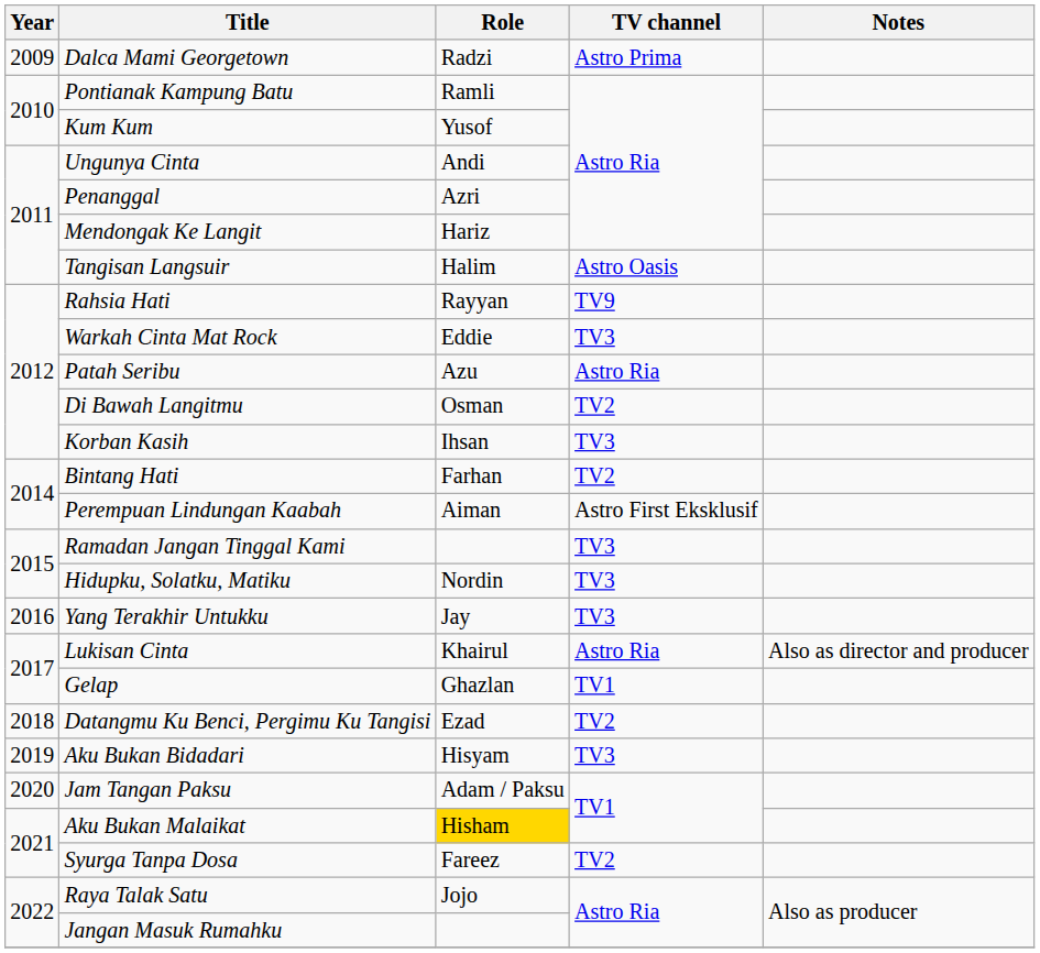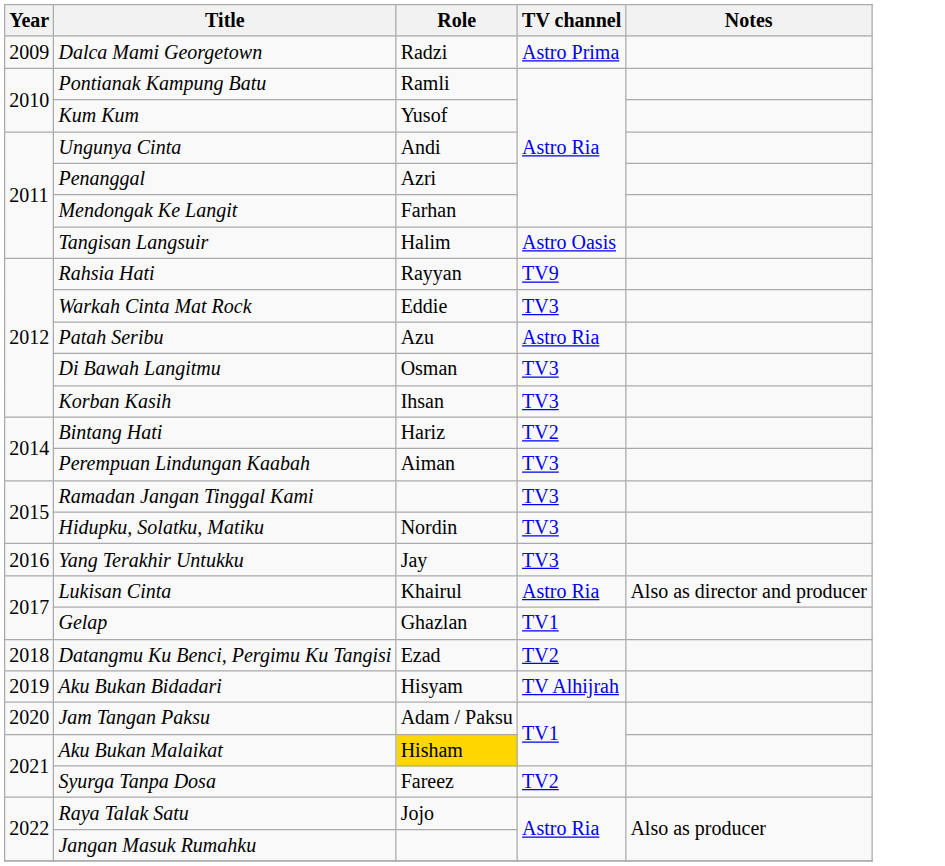 <table class="wikitable">
 <tr>
 <th>Year</th>
 <th>Title</th>
 <th>Role</th>
 <th>TV channel</th>
 <th>Notes</th>
 </tr>
 <tr>
 <td>2009</td>
 <td><em>Dalca Mami Georgetown</em></td>
 <td>Radzi</td>
 <td><a href='#'>Astro Prima</a></td>
 <td></td>
 </tr>
 <tr>
 <td rowspan="2">2010</td>
 <td><em>Pontianak Kampung Batu</em></td>
 <td>Ramli</td>
 <td rowspan="5"><a href='#'>Astro Ria</a></td>
 <td></td>
 </tr>
 <tr>
 <td><em>Kum Kum</em></td>
 <td>Yusof</td>
 <td></td>
 </tr>
 <tr>
 <td rowspan="4">2011</td>
 <td><em>Ungunya Cinta</em></td>
 <td>Andi</td>
 <td></td>
 </tr>
 <tr>
 <td><em>Penanggal</em></td>
 <td>Azri</td>
 <td></td>
 </tr>
 <tr>
 <td><em>Mendongak Ke Langit</em></td>
-<td>Hariz</td>
+<td>Farhan</td>
 <td></td>
 </tr>
 <tr>
 <td><em>Tangisan Langsuir</em></td>
 <td>Halim</td>
 <td><a href='#'>Astro Oasis</a></td>
 <td></td>
 </tr>
 <tr>
 <td rowspan="5">2012</td>
 <td><em>Rahsia Hati</em></td>
 <td>Rayyan</td>
 <td><a href='#'>TV9</a></td>
 <td></td>
 </tr>
 <tr>
 <td><em>Warkah Cinta Mat Rock</em></td>
 <td>Eddie</td>
 <td><a href='#'>TV3</a></td>
 <td></td>
 </tr>
 <tr>
 <td><em>Patah Seribu</em></td>
 <td>Azu</td>
 <td><a href='#'>Astro Ria</a></td>
 <td></td>
 </tr>
 <tr>
 <td><em>Di Bawah Langitmu</em></td>
 <td>Osman</td>
-<td><a href='#'>TV2</a></td>
+<td><a href='#'>TV3</a></td>
 <td></td>
 </tr>
 <tr>
 <td><em>Korban Kasih</em></td>
 <td>Ihsan</td>
 <td><a href='#'>TV3</a></td>
 <td></td>
 </tr>
 <tr>
 <td rowspan="2">2014</td>
 <td><em>Bintang Hati</em></td>
-<td>Farhan</td>
+<td>Hariz</td>
 <td><a href='#'>TV2</a></td>
 <td></td>
 </tr>
 <tr>
 <td><em>Perempuan Lindungan Kaabah</em></td>
 <td>Aiman</td>
-<td>Astro First Eksklusif</td>
+<td><a href='#'>TV3</a></td>
 <td></td>
 </tr>
 <tr>
 <td rowspan="2">2015</td>
 <td><em>Ramadan Jangan Tinggal Kami</em></td>
 <td></td>
 <td><a href='#'>TV3</a></td>
 <td></td>
 </tr>
 <tr>
 <td><em>Hidupku, Solatku, Matiku</em></td>
 <td>Nordin</td>
 <td><a href='#'>TV3</a></td>
 <td></td>
 </tr>
 <tr>
 <td>2016</td>
 <td><em>Yang Terakhir Untukku</em></td>
 <td>Jay</td>
 <td><a href='#'>TV3</a></td>
 <td></td>
 </tr>
 <tr>
 <td rowspan="2">2017</td>
 <td><em>Lukisan Cinta</em></td>
 <td>Khairul</td>
 <td><a href='#'>Astro Ria</a></td>
 <td>Also as director and producer</td>
 </tr>
 <tr>
 <td><em>Gelap</em></td>
 <td>Ghazlan</td>
 <td><a href='#'>TV1</a></td>
 <td></td>
 </tr>
 <tr>
 <td>2018</td>
 <td><em>Datangmu Ku Benci, Pergimu Ku Tangisi</em></td>
 <td>Ezad</td>
 <td><a href='#'>TV2</a></td>
 <td></td>
 </tr>
 <tr>
 <td>2019</td>
 <td><em>Aku Bukan Bidadari</em></td>
 <td>Hisyam</td>
-<td><a href='#'>TV3</a></td>
+<td><a href='#'>TV Alhijrah</a></td>
 <td></td>
 </tr>
 <tr>
 <td>2020</td>
 <td><em>Jam Tangan Paksu</em></td>
 <td>Adam / Paksu</td>
 <td rowspan="2"><a href='#'>TV1</a></td>
 <td></td>
 </tr>
 <tr>
 <td rowspan="2">2021</td>
 <td><em>Aku Bukan Malaikat</em></td>
 <td style="background: gold;">Hisham</td>
 <td></td>
 </tr>
 <tr>
 <td><em>Syurga Tanpa Dosa</em></td>
 <td>Fareez</td>
 <td><a href='#'>TV2</a></td>
 <td></td>
 </tr>
 <tr>
 <td rowspan="2">2022</td>
 <td><em>Raya Talak Satu</em></td>
 <td>Jojo</td>
 <td rowspan="2"><a href='#'>Astro Ria</a></td>
 <td rowspan="2">Also as producer</td>
 </tr>
 <tr>
 <td><em>Jangan Masuk Rumahku</em></td>
 <td></td>
 </tr>
 <tr>
 </tr>
 </table>
